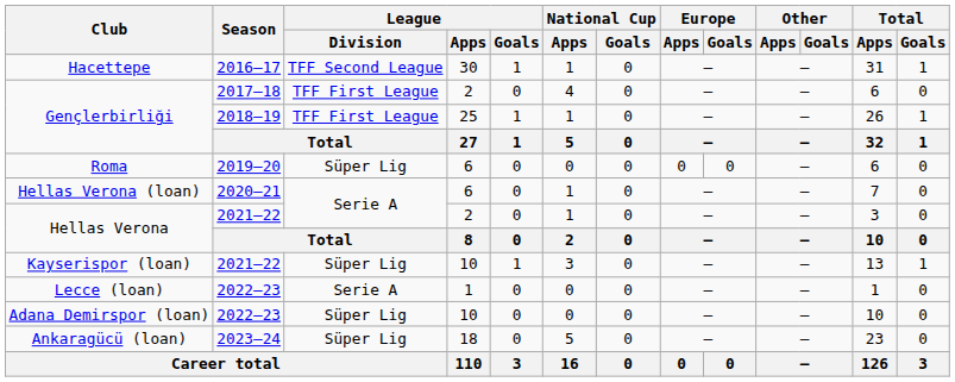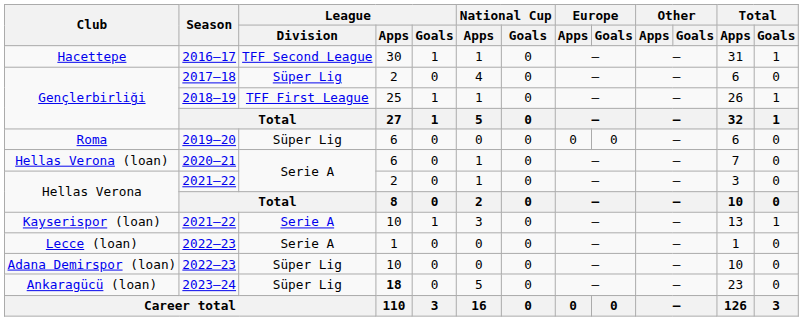 <table class="wikitable" style="text-align:center">
 <tr>
 <th rowspan="2">Club</th>
 <th rowspan="2">Season</th>
 <th colspan="3">League</th>
 <th colspan="2">National Cup</th>
 <th colspan="2">Europe</th>
 <th colspan="2">Other</th>
 <th colspan="2">Total</th>
 </tr>
 <tr>
 <th>Division</th>
 <th>Apps</th>
 <th>Goals</th>
 <th>Apps</th>
 <th>Goals</th>
 <th>Apps</th>
 <th>Goals</th>
 <th>Apps</th>
 <th>Goals</th>
 <th>Apps</th>
 <th>Goals</th>
 </tr>
 <tr>
 <td><a href='#'>Hacettepe</a></td>
 <td><a href='#'>2016–17</a></td>
 <td><a href='#'>TFF Second League</a></td>
 <td>30</td>
 <td>1</td>
 <td>1</td>
 <td>0</td>
 <td colspan="2">—</td>
 <td colspan="2">—</td>
 <td>31</td>
 <td>1</td>
 </tr>
 <tr>
 <td rowspan="3"><a href='#'>Gençlerbirliği</a></td>
 <td><a href='#'>2017–18</a></td>
-<td><a href='#'>TFF First League</a></td>
+<td><a href='#'>Süper Lig</a></td>
 <td>2</td>
 <td>0</td>
 <td>4</td>
 <td>0</td>
 <td colspan="2">—</td>
 <td colspan="2">—</td>
 <td>6</td>
 <td>0</td>
 </tr>
 <tr>
 <td><a href='#'>2018–19</a></td>
 <td><a href='#'>TFF First League</a></td>
 <td>25</td>
 <td>1</td>
 <td>1</td>
 <td>0</td>
 <td colspan="2">—</td>
 <td colspan="2">—</td>
 <td>26</td>
 <td>1</td>
 </tr>
 <tr>
 <th colspan="2">Total</th>
 <th>27</th>
 <th>1</th>
 <th>5</th>
 <th>0</th>
 <th colspan="2">—</th>
 <th colspan="2">—</th>
 <th>32</th>
 <th>1</th>
 </tr>
 <tr>
 <td><a href='#'>Roma</a></td>
 <td><a href='#'>2019–20</a></td>
 <td>Süper Lig</td>
 <td>6</td>
 <td>0</td>
 <td>0</td>
 <td>0</td>
 <td>0</td>
 <td>0</td>
 <td colspan="2">—</td>
 <td>6</td>
 <td>0</td>
 </tr>
 <tr>
 <td><a href='#'>Hellas Verona</a> (loan)</td>
 <td><a href='#'>2020–21</a></td>
 <td rowspan="2">Serie A</td>
 <td>6</td>
 <td>0</td>
 <td>1</td>
 <td>0</td>
 <td colspan="2">—</td>
 <td colspan="2">—</td>
 <td>7</td>
 <td>0</td>
 </tr>
 <tr>
 <td rowspan="2">Hellas Verona</td>
 <td><a href='#'>2021–22</a></td>
 <td>2</td>
 <td>0</td>
 <td>1</td>
 <td>0</td>
 <td colspan="2">—</td>
 <td colspan="2">—</td>
 <td>3</td>
 <td>0</td>
 </tr>
 <tr>
 <th colspan="2">Total</th>
 <th>8</th>
 <th>0</th>
 <th>2</th>
 <th>0</th>
 <th colspan="2">—</th>
 <th colspan="2">—</th>
 <th>10</th>
 <th>0</th>
 </tr>
 <tr>
 <td><a href='#'>Kayserispor</a> (loan)</td>
 <td><a href='#'>2021–22</a></td>
-<td>Süper Lig</td>
+<td><a href='#'>Serie A</a></td>
 <td>10</td>
 <td>1</td>
 <td>3</td>
 <td>0</td>
 <td colspan="2">—</td>
 <td colspan="2">—</td>
 <td>13</td>
 <td>1</td>
 </tr>
 <tr>
 <td><a href='#'>Lecce</a> (loan)</td>
 <td><a href='#'>2022–23</a></td>
 <td>Serie A</td>
 <td>1</td>
 <td>0</td>
 <td>0</td>
 <td>0</td>
 <td colspan="2">—</td>
 <td colspan="2">—</td>
 <td>1</td>
 <td>0</td>
 </tr>
 <tr>
 <td><a href='#'>Adana Demirspor</a> (loan)</td>
 <td><a href='#'>2022–23</a></td>
 <td>Süper Lig</td>
 <td>10</td>
 <td>0</td>
 <td>0</td>
 <td>0</td>
 <td colspan="2">—</td>
 <td colspan="2">—</td>
 <td>10</td>
 <td>0</td>
 </tr>
 <tr>
 <td><a href='#'>Ankaragücü</a> (loan)</td>
 <td><a href='#'>2023–24</a></td>
 <td>Süper Lig</td>
-<td>18</td>
+<td><strong>18</strong></td>
 <td>0</td>
 <td>5</td>
 <td>0</td>
 <td colspan="2">—</td>
 <td colspan="2">—</td>
 <td>23</td>
 <td>0</td>
 </tr>
 <tr>
 <th colspan="3">Career total</th>
 <th>110</th>
 <th>3</th>
 <th>16</th>
 <th>0</th>
 <th>0</th>
 <th>0</th>
 <th colspan="2">—</th>
 <th>126</th>
 <th>3</th>
 </tr>
 </table>
